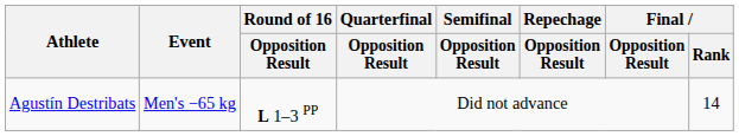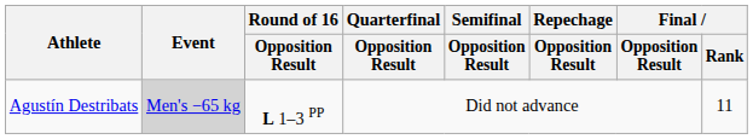 <table class="wikitable" style="font-size:90%">
 <tr>
 <th rowspan=2>Athlete</th>
 <th rowspan=2>Event</th>
 <th>Round of 16</th>
 <th>Quarterfinal</th>
 <th>Semifinal</th>
 <th>Repechage</th>
 <th colspan=2>Final / </th>
 </tr>
 <tr style="font-size: 95%">
 <th>Opposition<br>Result</th>
 <th>Opposition<br>Result</th>
 <th>Opposition<br>Result</th>
 <th>Opposition<br>Result</th>
 <th>Opposition<br>Result</th>
 <th>Rank</th>
 </tr>
 <tr align=center>
 <td align=left><a href='#'>Agustín Destribats</a></td>
-<td align=left><a href='#'>Men's −65 kg</a></td>
+<td align=left style="background: lightgrey;"><a href='#'>Men's −65 kg</a></td>
 <td><br><strong>L</strong> 1–3 <sup>PP</sup></td>
 <td colspan=4>Did not advance</td>
-<td>14</td>
+<td>11</td>
 </tr>
 </table>
